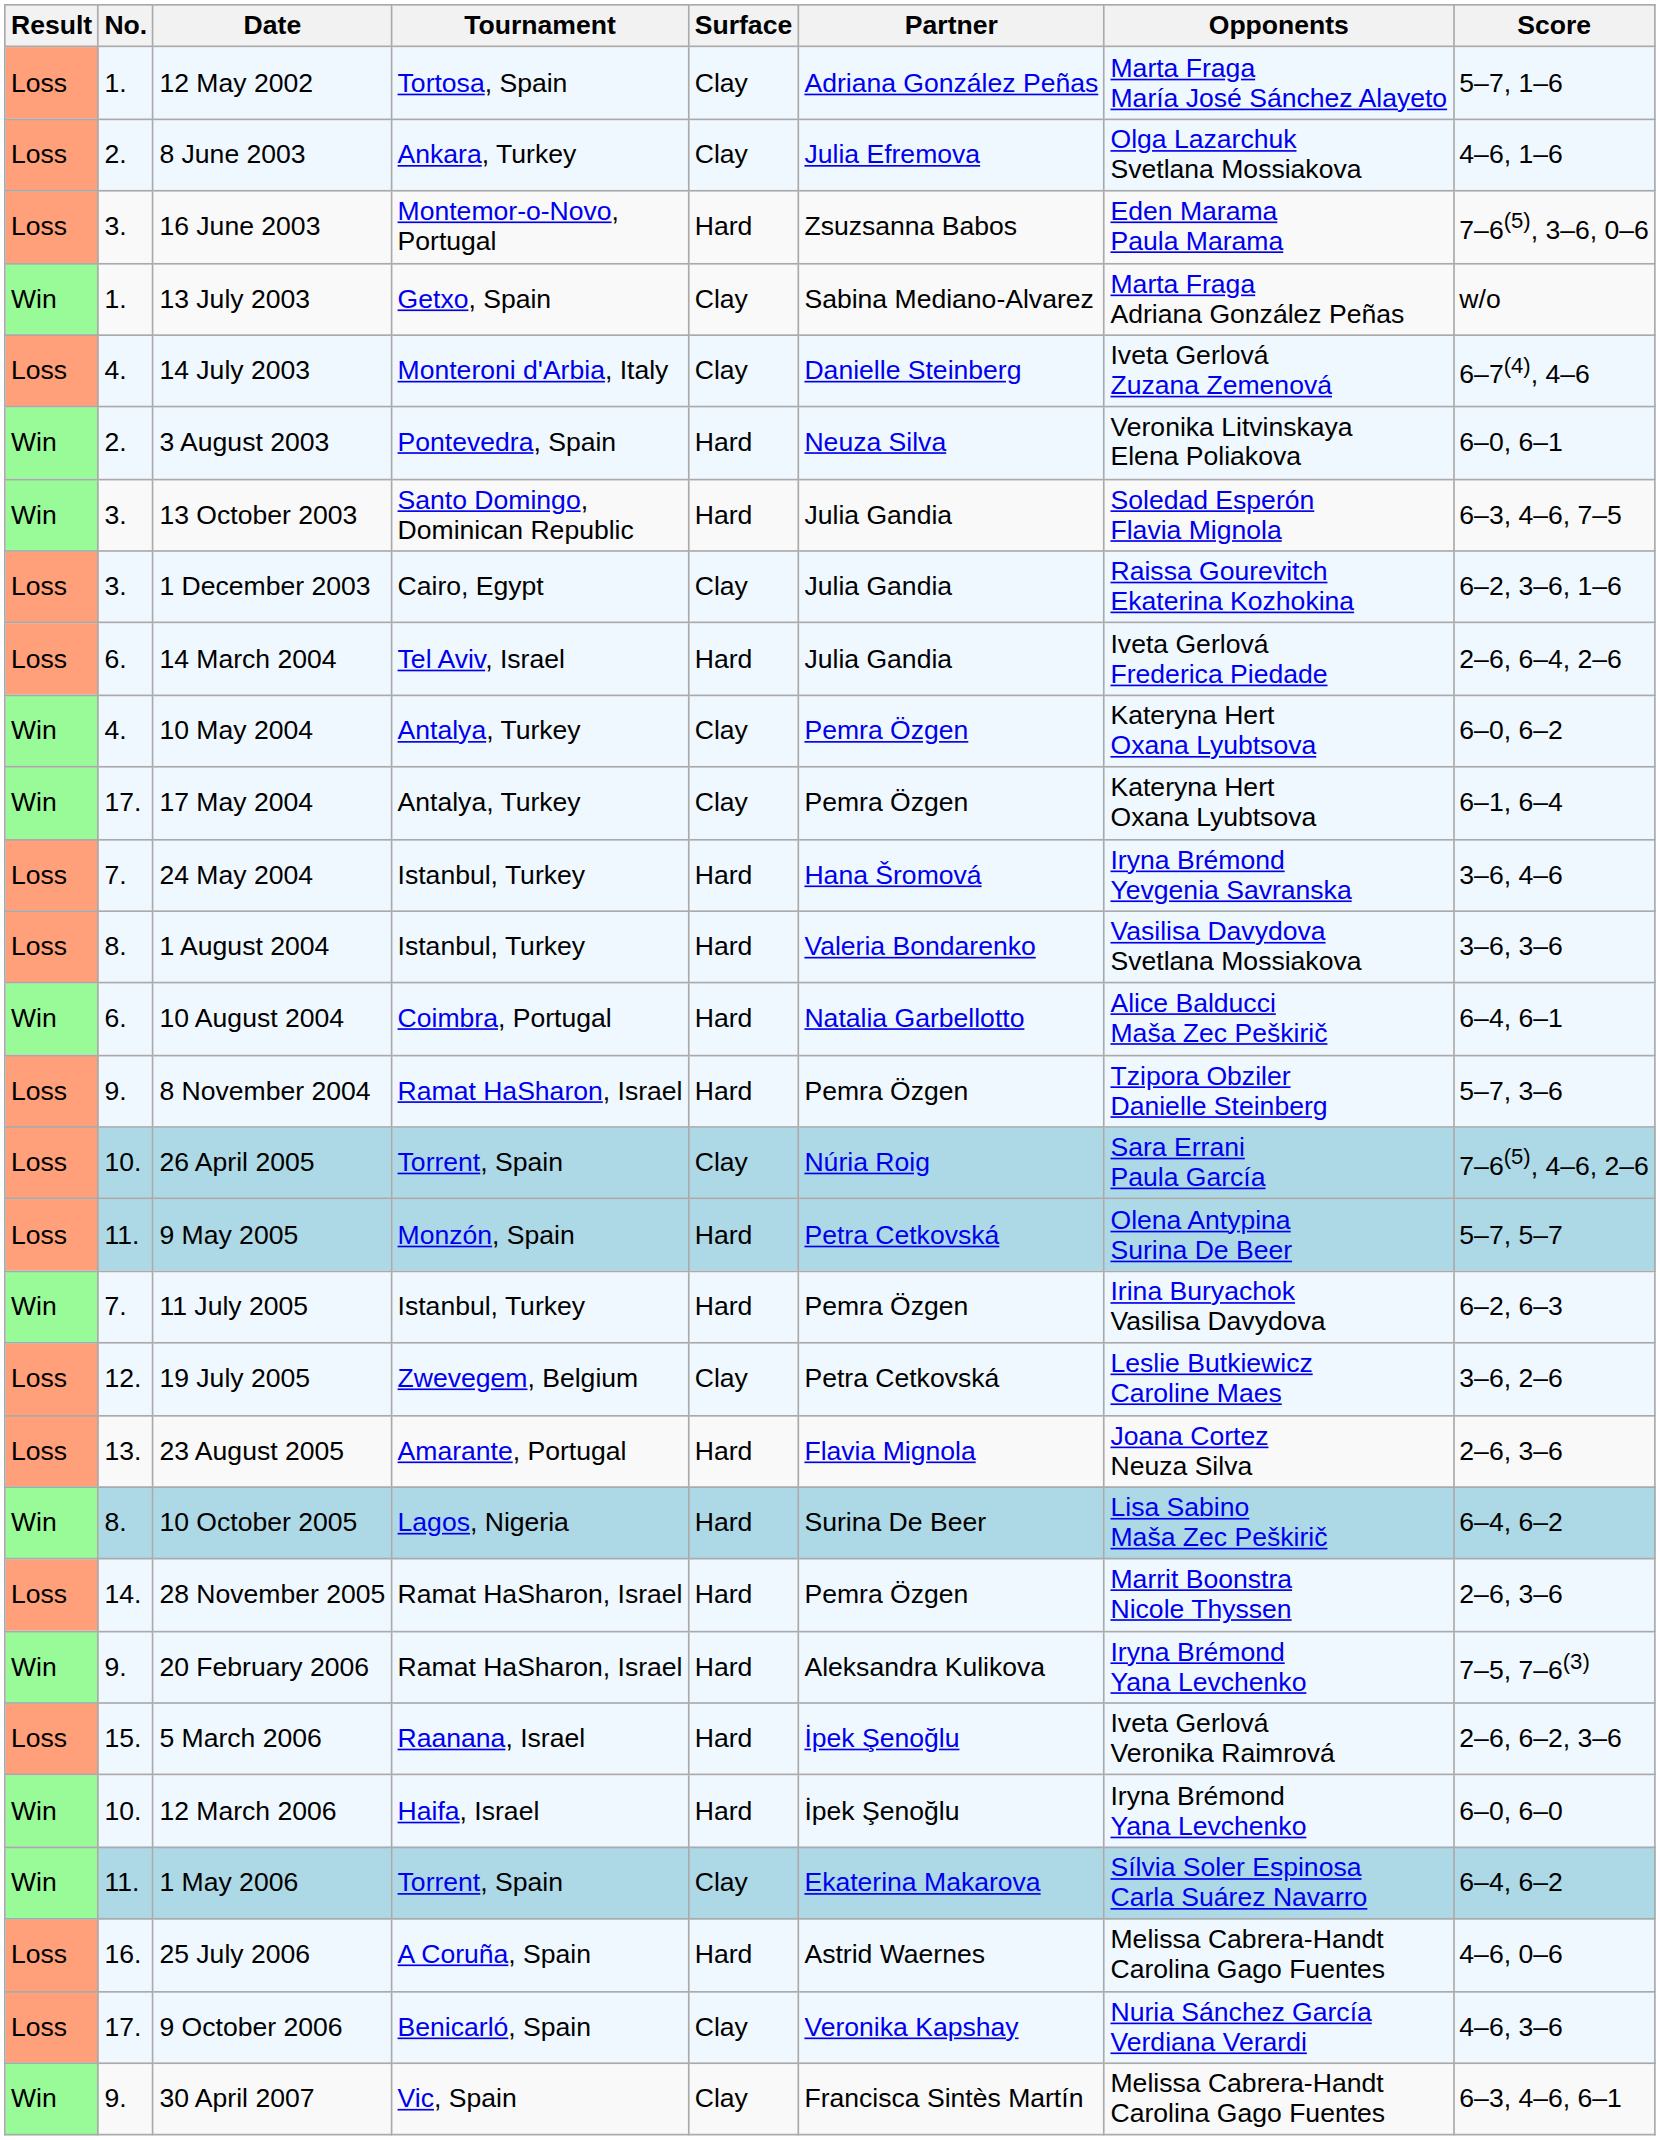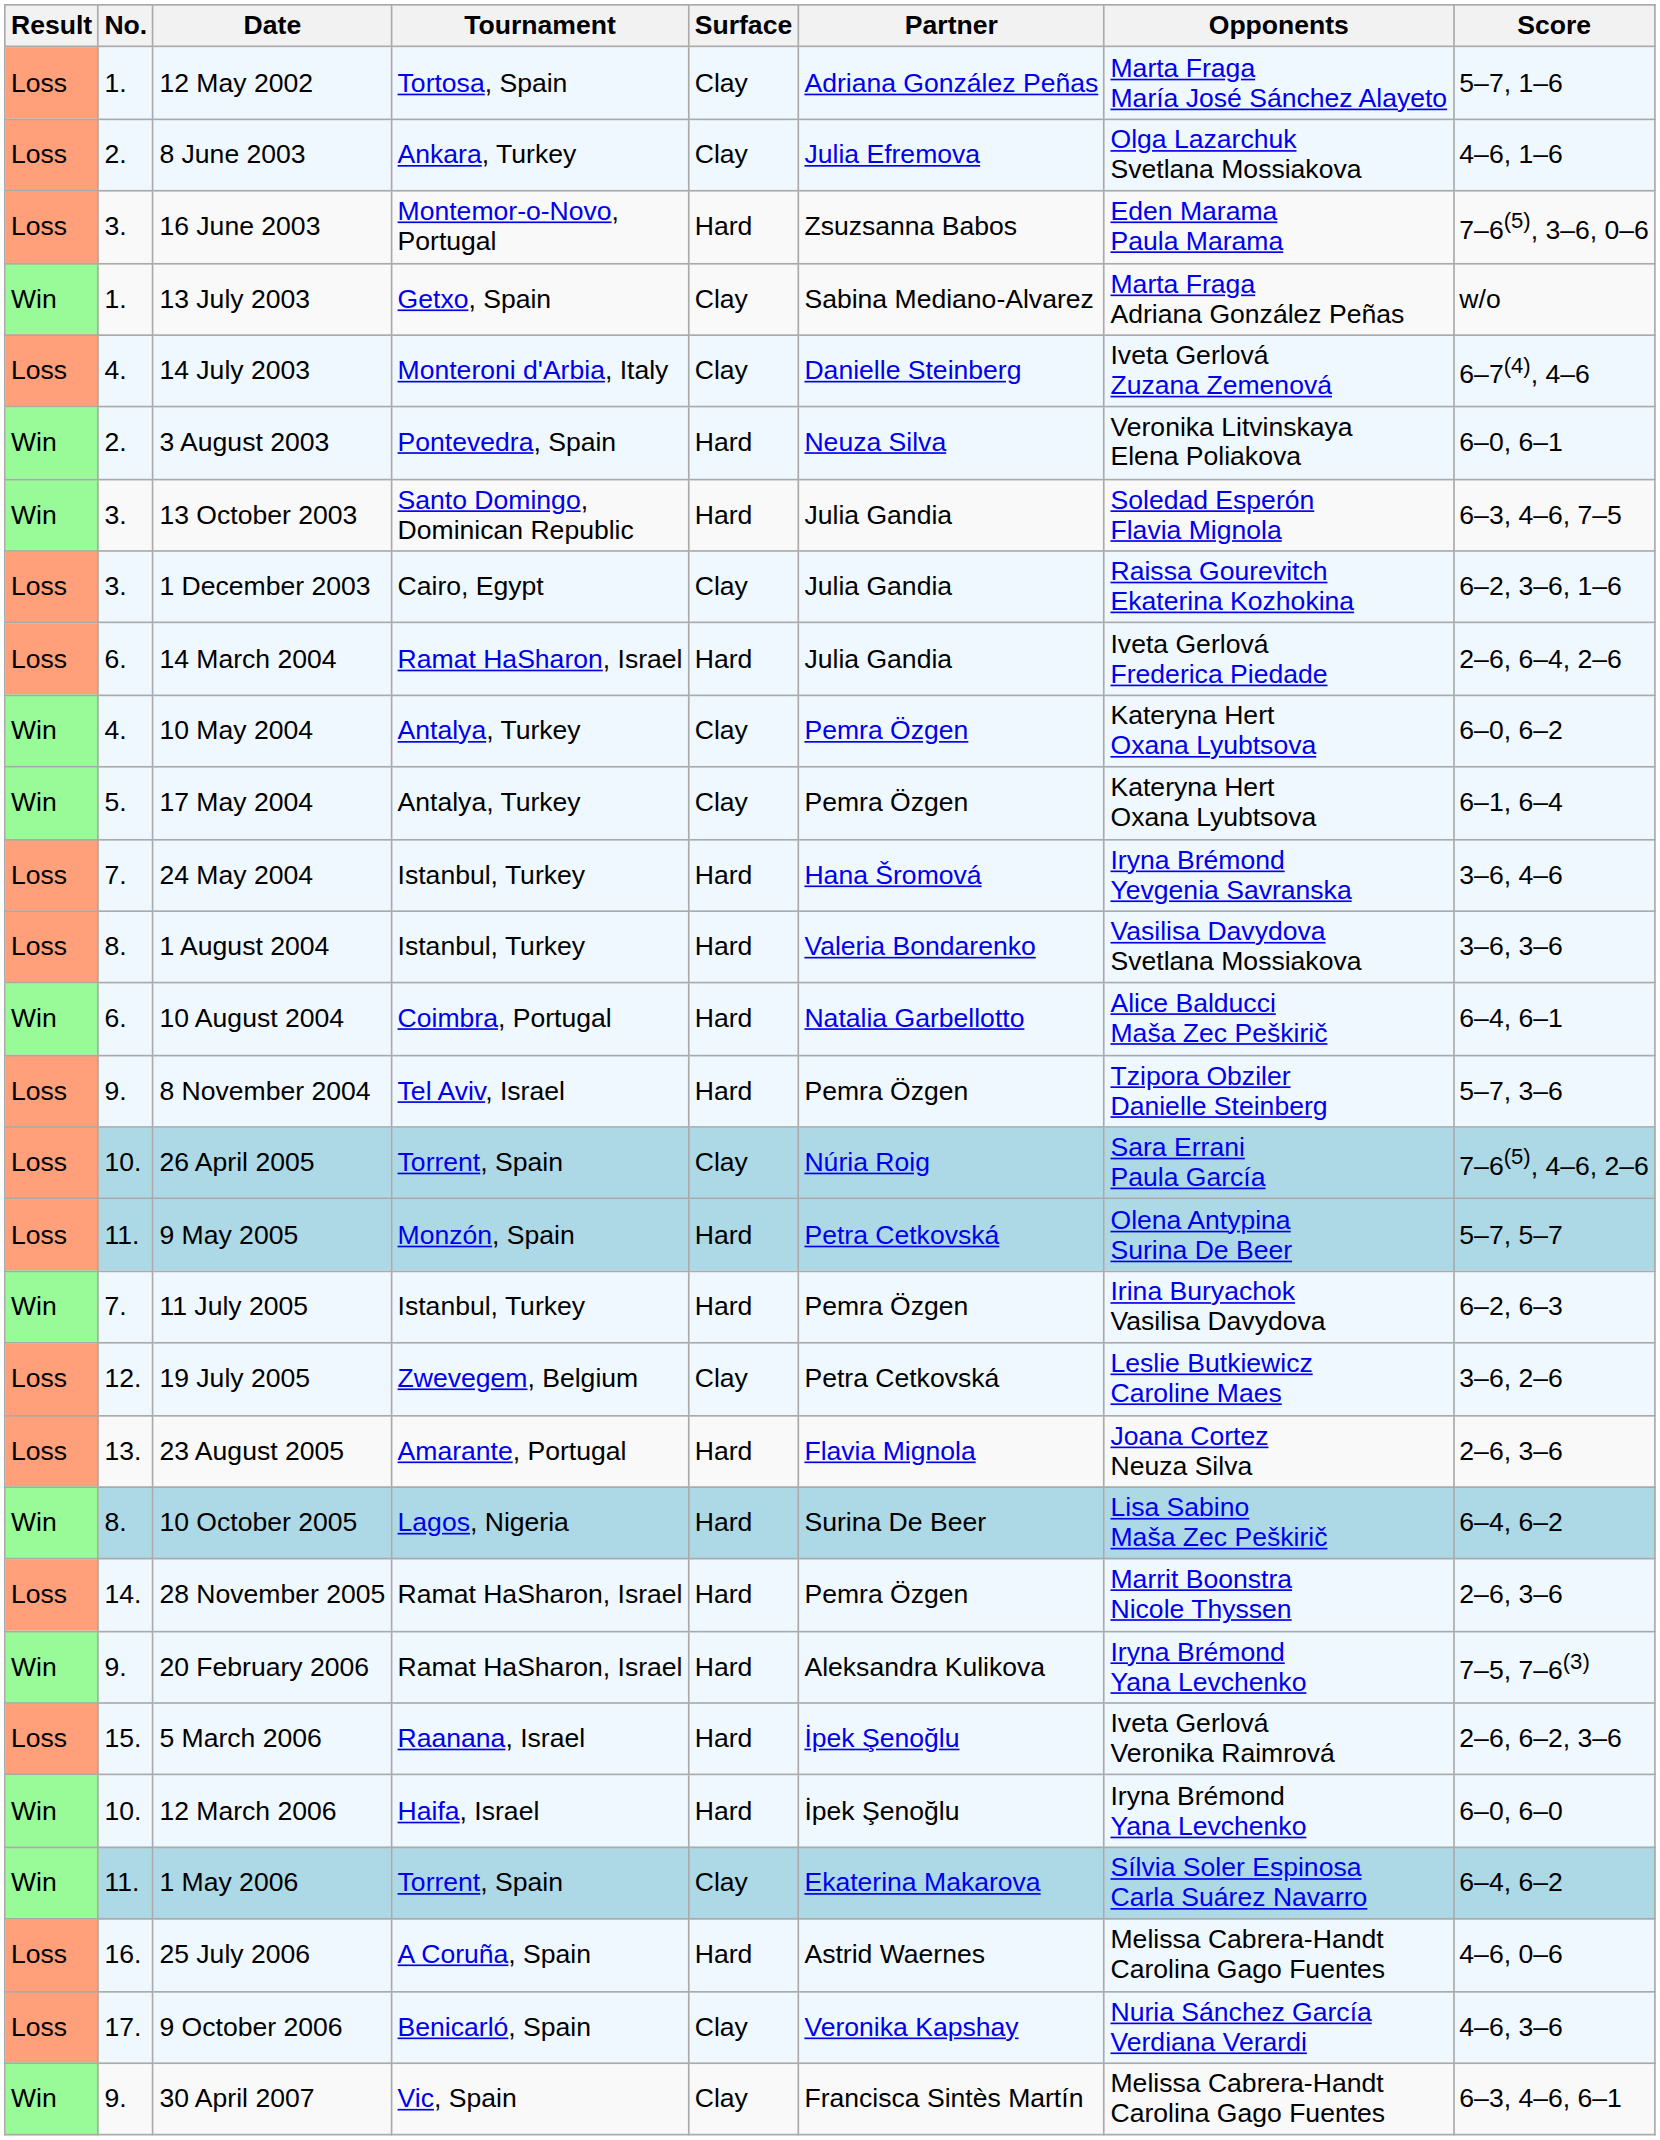 <table class="sortable wikitable">
 <tr>
 <th>Result</th>
 <th>No.</th>
 <th>Date</th>
 <th>Tournament</th>
 <th>Surface</th>
 <th>Partner</th>
 <th>Opponents</th>
 <th class="unsortable">Score</th>
 </tr>
 <tr style="background:#f0f8ff;">
 <td style="background:#ffa07a;">Loss</td>
 <td>1.</td>
 <td>12 May 2002</td>
 <td><a href='#'>Tortosa</a>, Spain</td>
 <td>Clay</td>
 <td> <a href='#'>Adriana González Peñas</a></td>
 <td> <a href='#'>Marta Fraga</a> <br>  <a href='#'>María José Sánchez Alayeto</a></td>
 <td>5–7, 1–6</td>
 </tr>
 <tr style="background:#f0f8ff;">
 <td style="background:#ffa07a;">Loss</td>
 <td>2.</td>
 <td>8 June 2003</td>
 <td><a href='#'>Ankara</a>, Turkey</td>
 <td>Clay</td>
 <td> <a href='#'>Julia Efremova</a></td>
 <td> <a href='#'>Olga Lazarchuk</a> <br>  Svetlana Mossiakova</td>
 <td>4–6, 1–6</td>
 </tr>
 <tr>
 <td style="background:#ffa07a;">Loss</td>
 <td>3.</td>
 <td>16 June 2003</td>
 <td><a href='#'>Montemor-o-Novo</a>, <br>Portugal</td>
 <td>Hard</td>
 <td> Zsuzsanna Babos</td>
 <td> <a href='#'>Eden Marama</a> <br>  <a href='#'>Paula Marama</a></td>
 <td>7–6<sup>(5)</sup>, 3–6, 0–6</td>
 </tr>
 <tr>
 <td style="background:#98fb98;">Win</td>
 <td>1.</td>
 <td>13 July 2003</td>
 <td><a href='#'>Getxo</a>, Spain</td>
 <td>Clay</td>
 <td> Sabina Mediano-Alvarez</td>
 <td> <a href='#'>Marta Fraga</a> <br>  Adriana González Peñas</td>
 <td>w/o</td>
 </tr>
 <tr style="background:#f0f8ff;">
 <td style="background:#ffa07a;">Loss</td>
 <td>4.</td>
 <td>14 July 2003</td>
 <td><a href='#'>Monteroni d'Arbia</a>, Italy</td>
 <td>Clay</td>
 <td> <a href='#'>Danielle Steinberg</a></td>
 <td> Iveta Gerlová <br>  <a href='#'>Zuzana Zemenová</a></td>
 <td>6–7<sup>(4)</sup>, 4–6</td>
 </tr>
 <tr style="background:#f0f8ff;">
 <td style="background:#98fb98;">Win</td>
 <td>2.</td>
 <td>3 August 2003</td>
 <td><a href='#'>Pontevedra</a>, Spain</td>
 <td>Hard</td>
 <td> <a href='#'>Neuza Silva</a></td>
 <td> Veronika Litvinskaya <br>  Elena Poliakova</td>
 <td>6–0, 6–1</td>
 </tr>
 <tr>
 <td style="background:#98fb98;">Win</td>
 <td>3.</td>
 <td>13 October 2003</td>
 <td><a href='#'>Santo Domingo</a>, <br>Dominican Republic</td>
 <td>Hard</td>
 <td> Julia Gandia</td>
 <td> <a href='#'>Soledad Esperón</a> <br>  <a href='#'>Flavia Mignola</a></td>
 <td>6–3, 4–6, 7–5</td>
 </tr>
 <tr style="background:#f0f8ff;">
 <td style="background:#ffa07a;">Loss</td>
 <td>3.</td>
 <td>1 December 2003</td>
 <td>Cairo, Egypt</td>
 <td>Clay</td>
 <td> Julia Gandia</td>
 <td> <a href='#'>Raissa Gourevitch</a> <br>  <a href='#'>Ekaterina Kozhokina</a></td>
 <td>6–2, 3–6, 1–6</td>
 </tr>
 <tr style="background:#f0f8ff;">
 <td style="background:#ffa07a;">Loss</td>
 <td>6.</td>
 <td>14 March 2004</td>
-<td><a href='#'>Tel Aviv</a>, Israel</td>
+<td><a href='#'>Ramat HaSharon</a>, Israel</td>
 <td>Hard</td>
 <td> Julia Gandia</td>
 <td> Iveta Gerlová <br>  <a href='#'>Frederica Piedade</a></td>
 <td>2–6, 6–4, 2–6</td>
 </tr>
 <tr style="background:#f0f8ff;">
 <td style="background:#98fb98;">Win</td>
 <td>4.</td>
 <td>10 May 2004</td>
 <td><a href='#'>Antalya</a>, Turkey</td>
 <td>Clay</td>
 <td> <a href='#'>Pemra Özgen</a></td>
 <td> Kateryna Hert <br>  <a href='#'>Oxana Lyubtsova</a></td>
 <td>6–0, 6–2</td>
 </tr>
 <tr style="background:#f0f8ff;">
 <td style="background:#98fb98;">Win</td>
-<td>17.</td>
+<td>5.</td>
 <td>17 May 2004</td>
 <td>Antalya, Turkey</td>
 <td>Clay</td>
 <td> Pemra Özgen</td>
 <td> Kateryna Hert <br>  Oxana Lyubtsova</td>
 <td>6–1, 6–4</td>
 </tr>
 <tr bgcolor="#f0f8ff">
 <td style="background:#ffa07a;">Loss</td>
 <td>7.</td>
 <td>24 May 2004</td>
 <td>Istanbul, Turkey</td>
 <td>Hard</td>
 <td> <a href='#'>Hana Šromová</a></td>
 <td> <a href='#'>Iryna Brémond</a> <br>  <a href='#'>Yevgenia Savranska</a></td>
 <td>3–6, 4–6</td>
 </tr>
 <tr style="background:#f0f8ff;">
 <td style="background:#ffa07a;">Loss</td>
 <td>8.</td>
 <td>1 August 2004</td>
 <td>Istanbul, Turkey</td>
 <td>Hard</td>
 <td> <a href='#'>Valeria Bondarenko</a></td>
 <td> <a href='#'>Vasilisa Davydova</a> <br>  Svetlana Mossiakova</td>
 <td>3–6, 3–6</td>
 </tr>
 <tr style="background:#f0f8ff;">
 <td style="background:#98fb98;">Win</td>
 <td>6.</td>
 <td>10 August 2004</td>
 <td><a href='#'>Coimbra</a>, Portugal</td>
 <td>Hard</td>
 <td> <a href='#'>Natalia Garbellotto</a></td>
 <td> <a href='#'>Alice Balducci</a> <br>  <a href='#'>Maša Zec Peškirič</a></td>
 <td>6–4, 6–1</td>
 </tr>
 <tr style="background:#f0f8ff;">
 <td style="background:#ffa07a;">Loss</td>
 <td>9.</td>
 <td>8 November 2004</td>
-<td><a href='#'>Ramat HaSharon</a>, Israel</td>
+<td><a href='#'>Tel Aviv</a>, Israel</td>
 <td>Hard</td>
 <td> Pemra Özgen</td>
 <td> <a href='#'>Tzipora Obziler</a> <br>  <a href='#'>Danielle Steinberg</a></td>
 <td>5–7, 3–6</td>
 </tr>
 <tr style="background:lightblue;">
 <td style="background:#ffa07a;">Loss</td>
 <td>10.</td>
 <td>26 April 2005</td>
 <td><a href='#'>Torrent</a>, Spain</td>
 <td>Clay</td>
 <td> <a href='#'>Núria Roig</a></td>
 <td> <a href='#'>Sara Errani</a> <br>  <a href='#'>Paula García</a></td>
 <td>7–6<sup>(5)</sup>, 4–6, 2–6</td>
 </tr>
 <tr style="background:lightblue;">
 <td style="background:#ffa07a;">Loss</td>
 <td>11.</td>
 <td>9 May 2005</td>
 <td><a href='#'>Monzón</a>, Spain</td>
 <td>Hard</td>
 <td> <a href='#'>Petra Cetkovská</a></td>
 <td> <a href='#'>Olena Antypina</a> <br>  <a href='#'>Surina De Beer</a></td>
 <td>5–7, 5–7</td>
 </tr>
 <tr style="background:#f0f8ff;">
 <td style="background:#98fb98;">Win</td>
 <td>7.</td>
 <td>11 July 2005</td>
 <td>Istanbul, Turkey</td>
 <td>Hard</td>
 <td> Pemra Özgen</td>
 <td> <a href='#'>Irina Buryachok</a> <br>  Vasilisa Davydova</td>
 <td>6–2, 6–3</td>
 </tr>
 <tr style="background:#f0f8ff;">
 <td style="background:#ffa07a;">Loss</td>
 <td>12.</td>
 <td>19 July 2005</td>
 <td><a href='#'>Zwevegem</a>, Belgium</td>
 <td>Clay</td>
 <td> Petra Cetkovská</td>
 <td> <a href='#'>Leslie Butkiewicz</a> <br>  <a href='#'>Caroline Maes</a></td>
 <td>3–6, 2–6</td>
 </tr>
 <tr>
 <td style="background:#ffa07a;">Loss</td>
 <td>13.</td>
 <td>23 August 2005</td>
 <td><a href='#'>Amarante</a>, Portugal</td>
 <td>Hard</td>
 <td> <a href='#'>Flavia Mignola</a></td>
 <td> <a href='#'>Joana Cortez</a> <br>  Neuza Silva</td>
 <td>2–6, 3–6</td>
 </tr>
 <tr style="background:lightblue;">
 <td style="background:#98fb98;">Win</td>
 <td>8.</td>
 <td>10 October 2005</td>
 <td><a href='#'>Lagos</a>, Nigeria</td>
 <td>Hard</td>
 <td> Surina De Beer</td>
 <td> <a href='#'>Lisa Sabino</a> <br>  <a href='#'>Maša Zec Peškirič</a></td>
 <td>6–4, 6–2</td>
 </tr>
 <tr style="background:#f0f8ff;">
 <td style="background:#ffa07a;">Loss</td>
 <td>14.</td>
 <td>28 November 2005</td>
 <td>Ramat HaSharon, Israel</td>
 <td>Hard</td>
 <td> Pemra Özgen</td>
 <td> <a href='#'>Marrit Boonstra</a> <br>  <a href='#'>Nicole Thyssen</a></td>
 <td>2–6, 3–6</td>
 </tr>
 <tr style="background:#f0f8ff;">
 <td style="background:#98fb98;">Win</td>
 <td>9.</td>
 <td>20 February 2006</td>
 <td>Ramat HaSharon, Israel</td>
 <td>Hard</td>
 <td> Aleksandra Kulikova</td>
 <td> <a href='#'>Iryna Brémond</a> <br>  <a href='#'>Yana Levchenko</a></td>
 <td>7–5, 7–6<sup>(3)</sup></td>
 </tr>
 <tr style="background:#f0f8ff;">
 <td style="background:#ffa07a;">Loss</td>
 <td>15.</td>
 <td>5 March 2006</td>
 <td><a href='#'>Raanana</a>, Israel</td>
 <td>Hard</td>
 <td> <a href='#'>İpek Şenoğlu</a></td>
 <td> Iveta Gerlová <br>  Veronika Raimrová</td>
 <td>2–6, 6–2, 3–6</td>
 </tr>
 <tr style="background:#f0f8ff;">
 <td style="background:#98fb98;">Win</td>
 <td>10.</td>
 <td>12 March 2006</td>
 <td><a href='#'>Haifa</a>, Israel</td>
 <td>Hard</td>
 <td> İpek Şenoğlu</td>
 <td> Iryna Brémond <br>  <a href='#'>Yana Levchenko</a></td>
 <td>6–0, 6–0</td>
 </tr>
 <tr style="background:lightblue;">
 <td style="background:#98fb98;">Win</td>
 <td>11.</td>
 <td>1 May 2006</td>
 <td><a href='#'>Torrent</a>, Spain</td>
 <td>Clay</td>
 <td> <a href='#'>Ekaterina Makarova</a></td>
 <td> <a href='#'>Sílvia Soler Espinosa</a> <br>  <a href='#'>Carla Suárez Navarro</a></td>
 <td>6–4, 6–2</td>
 </tr>
 <tr style="background:#f0f8ff;">
 <td style="background:#ffa07a;">Loss</td>
 <td>16.</td>
 <td>25 July 2006</td>
 <td><a href='#'>A Coruña</a>, Spain</td>
 <td>Hard</td>
 <td> Astrid Waernes</td>
 <td> Melissa Cabrera-Handt <br>  Carolina Gago Fuentes</td>
 <td>4–6, 0–6</td>
 </tr>
 <tr style="background:#f0f8ff;">
 <td style="background:#ffa07a;">Loss</td>
 <td>17.</td>
 <td>9 October 2006</td>
 <td><a href='#'>Benicarló</a>, Spain</td>
 <td>Clay</td>
 <td> <a href='#'>Veronika Kapshay</a></td>
 <td> <a href='#'>Nuria Sánchez García</a> <br>  <a href='#'>Verdiana Verardi</a></td>
 <td>4–6, 3–6</td>
 </tr>
 <tr>
 <td style="background:#98fb98;">Win</td>
 <td>9.</td>
 <td>30 April 2007</td>
 <td><a href='#'>Vic</a>, Spain</td>
 <td>Clay</td>
 <td> Francisca Sintès Martín</td>
 <td> Melissa Cabrera-Handt <br>  Carolina Gago Fuentes</td>
 <td>6–3, 4–6, 6–1</td>
 </tr>
 </table>
